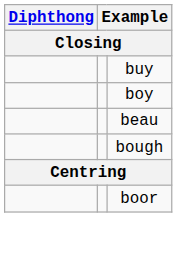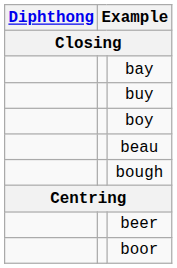 <table class="wikitable" style="text-align: center;">
 <tr>
 <th><a href='#'>Diphthong</a></th>
 <th colspan="2">Example</th>
 </tr>
 <tr>
 <th colspan="3">Closing</th>
+</tr>
+<tr>
+<td> </td>
+<td></td>
+<td>bay</td>
 </tr>
 <tr>
 <td> </td>
 <td></td>
 <td>buy</td>
 </tr>
 <tr>
 <td> </td>
 <td></td>
 <td>boy</td>
 </tr>
 <tr>
 <td> </td>
 <td></td>
 <td>beau</td>
 </tr>
 <tr>
 <td></td>
 <td></td>
 <td>bough</td>
 </tr>
 <tr>
 <th colspan="3">Centring</th>
 </tr>
 <tr>
+<td> </td>
+<td></td>
+<td>beer</td>
+</tr>
+<tr>
 <td></td>
 <td></td>
 <td>boor</td>
 </tr>
 </table>
